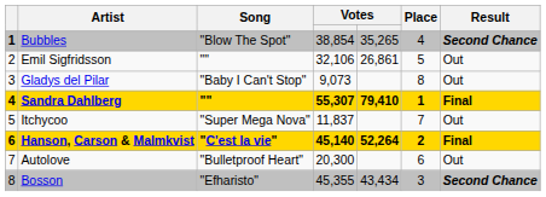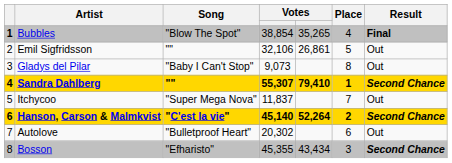 <table class="sortable wikitable" style="margin: 1em auto 1em auto; text-align:center;">
 <tr>
 <th rowspan="2"></th>
 <th rowspan="2">Artist</th>
 <th rowspan="2">Song</th>
 <th colspan="2">Votes</th>
 <th rowspan="2">Place</th>
 <th rowspan="2" class="unsortable">Result</th>
 </tr>
 <tr>
 <th></th>
 <th></th>
 </tr>
 <tr style="background:silver;">
 <td><strong>1</strong></td>
 <td align="left"><a href='#'>Bubbles</a></td>
 <td align="left">"Blow The Spot"</td>
 <td>38,854</td>
 <td>35,265</td>
 <td>4</td>
-<td align="left"><strong><em>Second Chance</em></strong></td>
+<td align="left"><strong>Final</strong></td>
 </tr>
 <tr>
 <td>2</td>
 <td align="left">Emil Sigfridsson</td>
 <td align="left">""</td>
 <td>32,106</td>
 <td>26,861</td>
 <td>5</td>
 <td align="left">Out</td>
 </tr>
 <tr>
 <td>3</td>
 <td align="left"><a href='#'>Gladys del Pilar</a></td>
 <td align="left">"Baby I Can't Stop"</td>
 <td>9,073</td>
 <td></td>
 <td>8</td>
 <td align="left">Out</td>
 </tr>
 <tr style="background:gold;">
 <td><strong>4</strong></td>
 <td align="left"><strong><a href='#'>Sandra Dahlberg</a></strong></td>
 <td align="left"><strong>""</strong></td>
 <td><strong>55,307</strong></td>
 <td><strong>79,410</strong></td>
 <td><strong>1</strong></td>
-<td align="left"><strong>Final</strong></td>
+<td align="left"><strong><em>Second Chance</em></strong></td>
 </tr>
 <tr>
 <td>5</td>
 <td align="left">Itchycoo</td>
 <td align="left">"Super Mega Nova"</td>
 <td>11,837</td>
 <td></td>
 <td>7</td>
 <td align="left">Out</td>
 </tr>
 <tr style="background:gold;">
 <td><strong>6</strong></td>
 <td align="left"><strong><a href='#'>Hanson</a>, <a href='#'>Carson</a> & <a href='#'>Malmkvist</a></strong></td>
 <td align="left"><strong>"<a href='#'><span>C'est la vie</span></a>"</strong></td>
 <td><strong>45,140</strong></td>
 <td><strong>52,264</strong></td>
 <td><strong>2</strong></td>
-<td align="left"><strong>Final</strong></td>
+<td align="left"><strong><em>Second Chance</em></strong></td>
 </tr>
 <tr>
 <td>7</td>
 <td align="left">Autolove</td>
 <td align="left">"Bulletproof Heart"</td>
-<td>20,300</td>
+<td>20,302</td>
 <td></td>
 <td>6</td>
 <td align="left">Out</td>
 </tr>
 <tr style="background:silver;">
 <td>8</td>
 <td align="left"><a href='#'>Bosson</a></td>
 <td align="left">"Efharisto"</td>
 <td>45,355</td>
 <td>43,434</td>
 <td>3</td>
 <td align="left"><strong><em>Second Chance</em></strong></td>
 </tr>
 </table>
